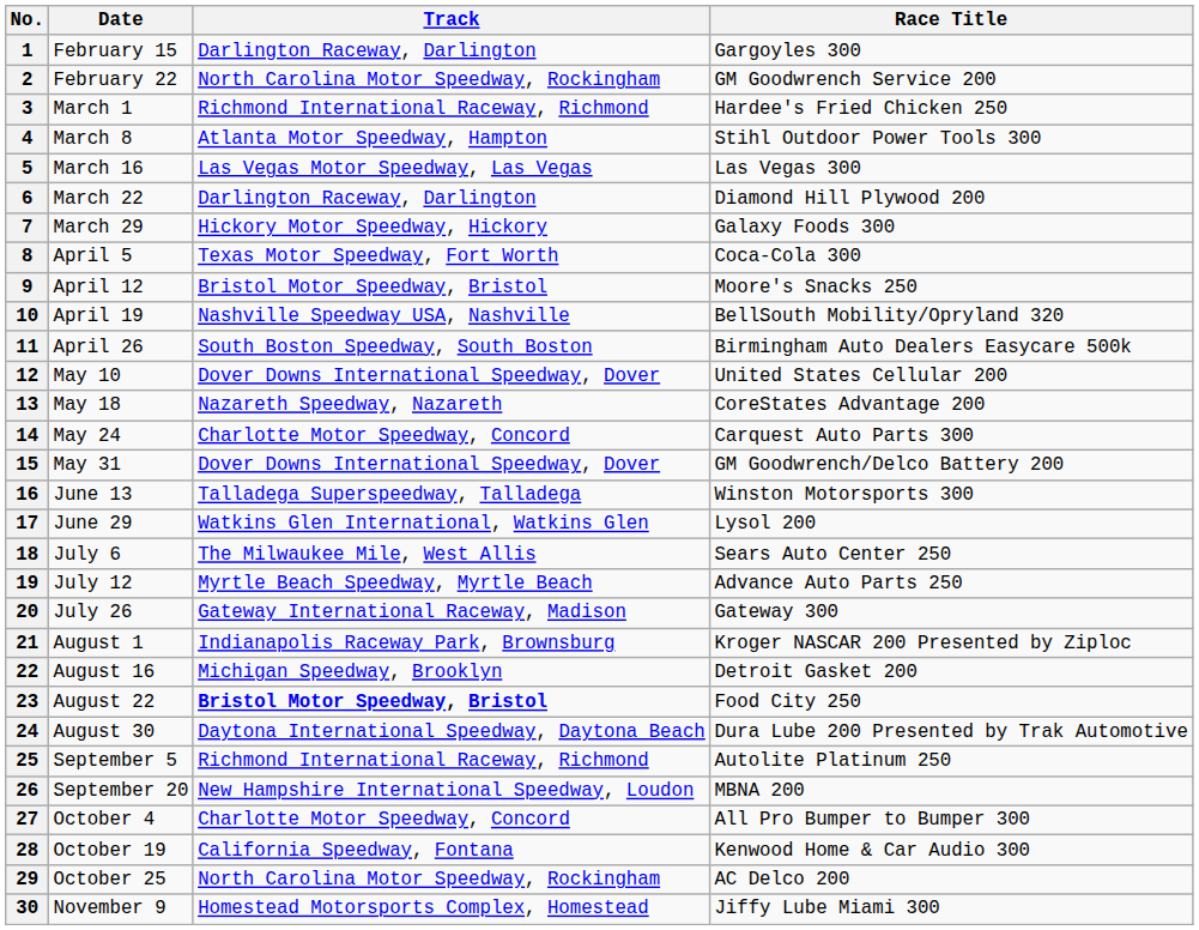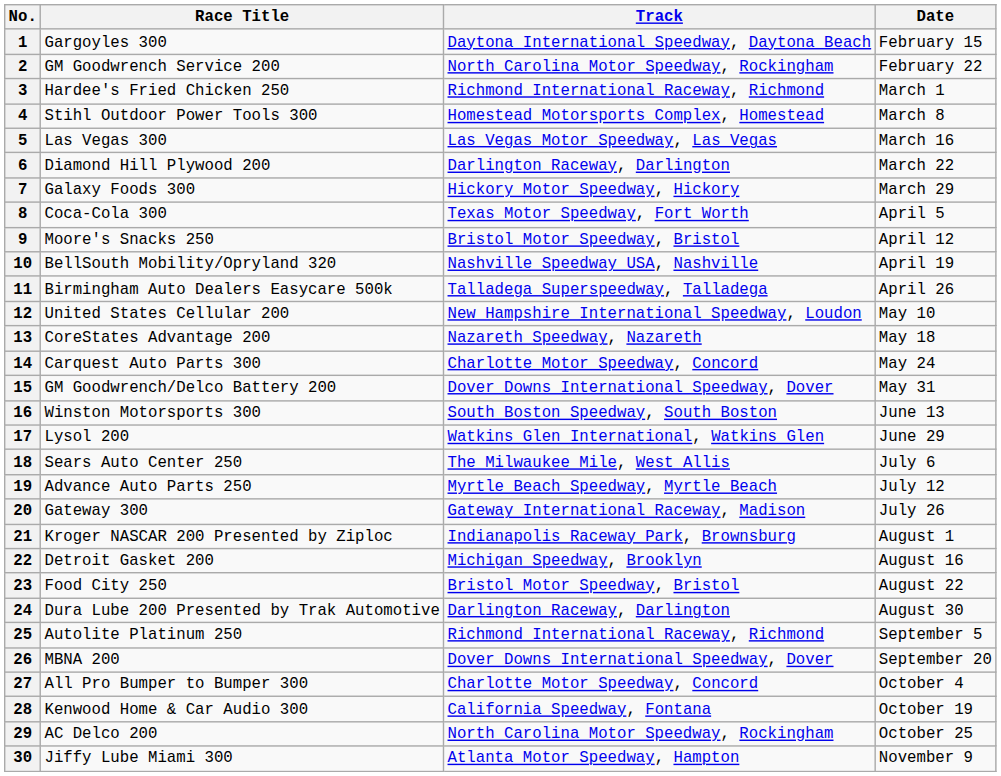 <table class="wikitable" style="font-size:85%;">
 <tr>
 <th>No.</th>
+<th>Race Title</th>
+<th><a href='#'>Track</a></th>
 <th>Date</th>
-<th><a href='#'>Track</a></th>
-<th>Race Title</th>
 </tr>
 <tr>
 <th>1</th>
+<td>Gargoyles 300</td>
+<td><a href='#'>Daytona International Speedway</a>, <a href='#'>Daytona Beach</a></td>
 <td>February 15</td>
-<td><a href='#'>Darlington Raceway</a>, <a href='#'>Darlington</a></td>
-<td>Gargoyles 300</td>
 </tr>
 <tr>
 <th>2</th>
+<td>GM Goodwrench Service 200</td>
+<td><a href='#'>North Carolina Motor Speedway</a>, <a href='#'>Rockingham</a></td>
 <td>February 22</td>
-<td><a href='#'>North Carolina Motor Speedway</a>, <a href='#'>Rockingham</a></td>
-<td>GM Goodwrench Service 200</td>
 </tr>
 <tr>
 <th>3</th>
+<td>Hardee's Fried Chicken 250</td>
+<td><a href='#'>Richmond International Raceway</a>, <a href='#'>Richmond</a></td>
 <td>March 1</td>
-<td><a href='#'>Richmond International Raceway</a>, <a href='#'>Richmond</a></td>
-<td>Hardee's Fried Chicken 250</td>
 </tr>
 <tr>
 <th>4</th>
+<td>Stihl Outdoor Power Tools 300</td>
+<td><a href='#'>Homestead Motorsports Complex</a>, <a href='#'>Homestead</a></td>
 <td>March 8</td>
-<td><a href='#'>Atlanta Motor Speedway</a>, <a href='#'>Hampton</a></td>
-<td>Stihl Outdoor Power Tools 300</td>
 </tr>
 <tr>
 <th>5</th>
+<td>Las Vegas 300</td>
+<td><a href='#'>Las Vegas Motor Speedway</a>, <a href='#'>Las Vegas</a></td>
 <td>March 16</td>
-<td><a href='#'>Las Vegas Motor Speedway</a>, <a href='#'>Las Vegas</a></td>
-<td>Las Vegas 300</td>
 </tr>
 <tr>
 <th>6</th>
+<td>Diamond Hill Plywood 200</td>
+<td><a href='#'>Darlington Raceway</a>, <a href='#'>Darlington</a></td>
 <td>March 22</td>
-<td><a href='#'>Darlington Raceway</a>, <a href='#'>Darlington</a></td>
-<td>Diamond Hill Plywood 200</td>
 </tr>
 <tr>
 <th>7</th>
+<td>Galaxy Foods 300</td>
+<td><a href='#'>Hickory Motor Speedway</a>, <a href='#'>Hickory</a></td>
 <td>March 29</td>
-<td><a href='#'>Hickory Motor Speedway</a>, <a href='#'>Hickory</a></td>
-<td>Galaxy Foods 300</td>
 </tr>
 <tr>
 <th>8</th>
+<td>Coca-Cola 300</td>
+<td><a href='#'>Texas Motor Speedway</a>, <a href='#'>Fort Worth</a></td>
 <td>April 5</td>
-<td><a href='#'>Texas Motor Speedway</a>, <a href='#'>Fort Worth</a></td>
-<td>Coca-Cola 300</td>
 </tr>
 <tr>
 <th>9</th>
+<td>Moore's Snacks 250</td>
+<td><a href='#'>Bristol Motor Speedway</a>, <a href='#'>Bristol</a></td>
 <td>April 12</td>
-<td><a href='#'>Bristol Motor Speedway</a>, <a href='#'>Bristol</a></td>
-<td>Moore's Snacks 250</td>
 </tr>
 <tr>
 <th>10</th>
+<td>BellSouth Mobility/Opryland 320</td>
+<td><a href='#'>Nashville Speedway USA</a>, <a href='#'>Nashville</a></td>
 <td>April 19</td>
-<td><a href='#'>Nashville Speedway USA</a>, <a href='#'>Nashville</a></td>
-<td>BellSouth Mobility/Opryland 320</td>
 </tr>
 <tr>
 <th>11</th>
+<td>Birmingham Auto Dealers Easycare 500k</td>
+<td><a href='#'>Talladega Superspeedway</a>, <a href='#'>Talladega</a></td>
 <td>April 26</td>
-<td><a href='#'>South Boston Speedway</a>, <a href='#'>South Boston</a></td>
-<td>Birmingham Auto Dealers Easycare 500k</td>
 </tr>
 <tr>
 <th>12</th>
+<td>United States Cellular 200</td>
+<td><a href='#'>New Hampshire International Speedway</a>, <a href='#'>Loudon</a></td>
 <td>May 10</td>
-<td><a href='#'>Dover Downs International Speedway</a>, <a href='#'>Dover</a></td>
-<td>United States Cellular 200</td>
 </tr>
 <tr>
 <th>13</th>
+<td>CoreStates Advantage 200</td>
+<td><a href='#'>Nazareth Speedway</a>, <a href='#'>Nazareth</a></td>
 <td>May 18</td>
-<td><a href='#'>Nazareth Speedway</a>, <a href='#'>Nazareth</a></td>
-<td>CoreStates Advantage 200</td>
 </tr>
 <tr>
 <th>14</th>
+<td>Carquest Auto Parts 300</td>
+<td><a href='#'>Charlotte Motor Speedway</a>, <a href='#'>Concord</a></td>
 <td>May 24</td>
-<td><a href='#'>Charlotte Motor Speedway</a>, <a href='#'>Concord</a></td>
-<td>Carquest Auto Parts 300</td>
 </tr>
 <tr>
 <th>15</th>
+<td>GM Goodwrench/Delco Battery 200</td>
+<td><a href='#'>Dover Downs International Speedway</a>, <a href='#'>Dover</a></td>
 <td>May 31</td>
-<td><a href='#'>Dover Downs International Speedway</a>, <a href='#'>Dover</a></td>
-<td>GM Goodwrench/Delco Battery 200</td>
 </tr>
 <tr>
 <th>16</th>
+<td>Winston Motorsports 300</td>
+<td><a href='#'>South Boston Speedway</a>, <a href='#'>South Boston</a></td>
 <td>June 13</td>
-<td><a href='#'>Talladega Superspeedway</a>, <a href='#'>Talladega</a></td>
-<td>Winston Motorsports 300</td>
 </tr>
 <tr>
 <th>17</th>
+<td>Lysol 200</td>
+<td><a href='#'>Watkins Glen International</a>, <a href='#'>Watkins Glen</a></td>
 <td>June 29</td>
-<td><a href='#'>Watkins Glen International</a>, <a href='#'>Watkins Glen</a></td>
-<td>Lysol 200</td>
 </tr>
 <tr>
 <th>18</th>
+<td>Sears Auto Center 250</td>
+<td><a href='#'>The Milwaukee Mile</a>, <a href='#'>West Allis</a></td>
 <td>July 6</td>
-<td><a href='#'>The Milwaukee Mile</a>, <a href='#'>West Allis</a></td>
-<td>Sears Auto Center 250</td>
 </tr>
 <tr>
 <th>19</th>
+<td>Advance Auto Parts 250</td>
+<td><a href='#'>Myrtle Beach Speedway</a>, <a href='#'>Myrtle Beach</a></td>
 <td>July 12</td>
-<td><a href='#'>Myrtle Beach Speedway</a>, <a href='#'>Myrtle Beach</a></td>
-<td>Advance Auto Parts 250</td>
 </tr>
 <tr>
 <th>20</th>
+<td>Gateway 300</td>
+<td><a href='#'>Gateway International Raceway</a>, <a href='#'>Madison</a></td>
 <td>July 26</td>
-<td><a href='#'>Gateway International Raceway</a>, <a href='#'>Madison</a></td>
-<td>Gateway 300</td>
 </tr>
 <tr>
 <th>21</th>
+<td>Kroger NASCAR 200 Presented by Ziploc</td>
+<td><a href='#'>Indianapolis Raceway Park</a>, <a href='#'>Brownsburg</a></td>
 <td>August 1</td>
-<td><a href='#'>Indianapolis Raceway Park</a>, <a href='#'>Brownsburg</a></td>
-<td>Kroger NASCAR 200 Presented by Ziploc</td>
 </tr>
 <tr>
 <th>22</th>
+<td>Detroit Gasket 200</td>
+<td><a href='#'>Michigan Speedway</a>, <a href='#'>Brooklyn</a></td>
 <td>August 16</td>
-<td><a href='#'>Michigan Speedway</a>, <a href='#'>Brooklyn</a></td>
-<td>Detroit Gasket 200</td>
 </tr>
 <tr>
 <th>23</th>
+<td>Food City 250</td>
+<td><a href='#'>Bristol Motor Speedway</a>, <a href='#'>Bristol</a></td>
 <td>August 22</td>
-<td><strong><a href='#'>Bristol Motor Speedway</a>, <a href='#'>Bristol</a></strong></td>
-<td>Food City 250</td>
 </tr>
 <tr>
 <th>24</th>
+<td>Dura Lube 200 Presented by Trak Automotive</td>
+<td><a href='#'>Darlington Raceway</a>, <a href='#'>Darlington</a></td>
 <td>August 30</td>
-<td><a href='#'>Daytona International Speedway</a>, <a href='#'>Daytona Beach</a></td>
-<td>Dura Lube 200 Presented by Trak Automotive</td>
 </tr>
 <tr>
 <th>25</th>
+<td>Autolite Platinum 250</td>
+<td><a href='#'>Richmond International Raceway</a>, <a href='#'>Richmond</a></td>
 <td>September 5</td>
-<td><a href='#'>Richmond International Raceway</a>, <a href='#'>Richmond</a></td>
-<td>Autolite Platinum 250</td>
 </tr>
 <tr>
 <th>26</th>
+<td>MBNA 200</td>
+<td><a href='#'>Dover Downs International Speedway</a>, <a href='#'>Dover</a></td>
 <td>September 20</td>
-<td><a href='#'>New Hampshire International Speedway</a>, <a href='#'>Loudon</a></td>
-<td>MBNA 200</td>
 </tr>
 <tr>
 <th>27</th>
+<td>All Pro Bumper to Bumper 300</td>
+<td><a href='#'>Charlotte Motor Speedway</a>, <a href='#'>Concord</a></td>
 <td>October 4</td>
-<td><a href='#'>Charlotte Motor Speedway</a>, <a href='#'>Concord</a></td>
-<td>All Pro Bumper to Bumper 300</td>
 </tr>
 <tr>
 <th>28</th>
+<td>Kenwood Home & Car Audio 300</td>
+<td><a href='#'>California Speedway</a>, <a href='#'>Fontana</a></td>
 <td>October 19</td>
-<td><a href='#'>California Speedway</a>, <a href='#'>Fontana</a></td>
-<td>Kenwood Home & Car Audio 300</td>
 </tr>
 <tr>
 <th>29</th>
+<td>AC Delco 200</td>
+<td><a href='#'>North Carolina Motor Speedway</a>, <a href='#'>Rockingham</a></td>
 <td>October 25</td>
-<td><a href='#'>North Carolina Motor Speedway</a>, <a href='#'>Rockingham</a></td>
-<td>AC Delco 200</td>
 </tr>
 <tr>
 <th>30</th>
+<td>Jiffy Lube Miami 300</td>
+<td><a href='#'>Atlanta Motor Speedway</a>, <a href='#'>Hampton</a></td>
 <td>November 9</td>
-<td><a href='#'>Homestead Motorsports Complex</a>, <a href='#'>Homestead</a></td>
-<td>Jiffy Lube Miami 300</td>
 </tr>
 </table>
